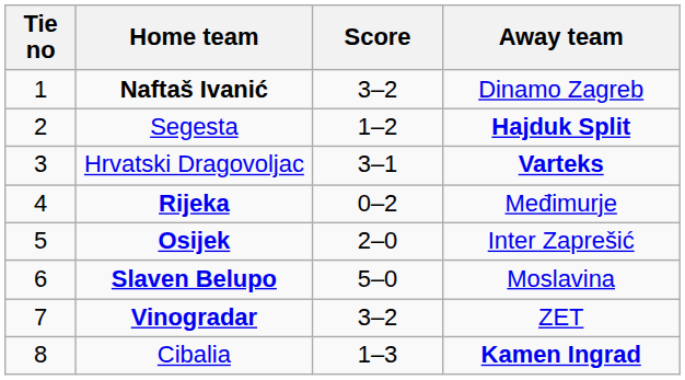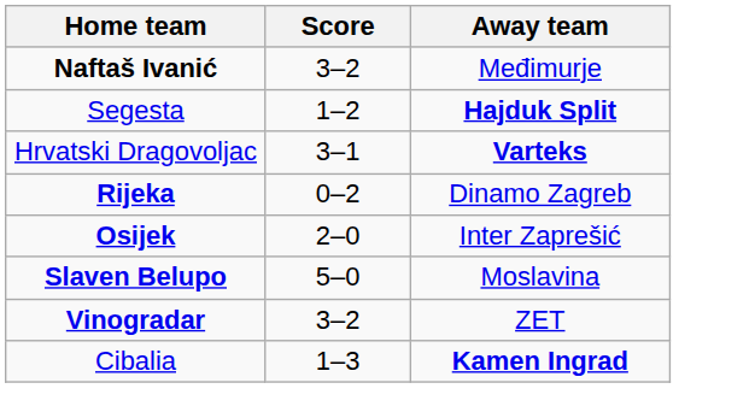 <table class="wikitable" style="text-align: center">
 <tr>
-<th width=40>Tie no</th>
 <th width=150>Home team</th>
 <th width=80>Score</th>
 <th width=150>Away team</th>
 </tr>
 <tr>
-<td>1</td>
 <td><strong>Naftaš Ivanić</strong></td>
 <td>3–2</td>
-<td><a href='#'>Dinamo Zagreb</a></td>
+<td><a href='#'>Međimurje</a></td>
 </tr>
 <tr>
-<td>2</td>
 <td><a href='#'>Segesta</a></td>
 <td>1–2</td>
 <td><strong><a href='#'>Hajduk Split</a></strong></td>
 </tr>
 <tr>
-<td>3</td>
 <td><a href='#'>Hrvatski Dragovoljac</a></td>
 <td>3–1</td>
 <td><strong><a href='#'>Varteks</a></strong></td>
 </tr>
 <tr>
-<td>4</td>
 <td><strong><a href='#'>Rijeka</a></strong></td>
 <td>0–2</td>
-<td><a href='#'>Međimurje</a></td>
+<td><a href='#'>Dinamo Zagreb</a></td>
 </tr>
 <tr>
-<td>5</td>
 <td><strong><a href='#'>Osijek</a></strong></td>
 <td>2–0</td>
 <td><a href='#'>Inter Zaprešić</a></td>
 </tr>
 <tr>
-<td>6</td>
 <td><strong><a href='#'>Slaven Belupo</a></strong></td>
 <td>5–0</td>
 <td><a href='#'>Moslavina</a></td>
 </tr>
 <tr>
-<td>7</td>
 <td><strong><a href='#'>Vinogradar</a></strong></td>
 <td>3–2</td>
 <td><a href='#'>ZET</a></td>
 </tr>
 <tr>
-<td>8</td>
 <td><a href='#'>Cibalia</a></td>
 <td>1–3</td>
 <td><strong><a href='#'>Kamen Ingrad</a></strong></td>
 </tr>
 </table>
